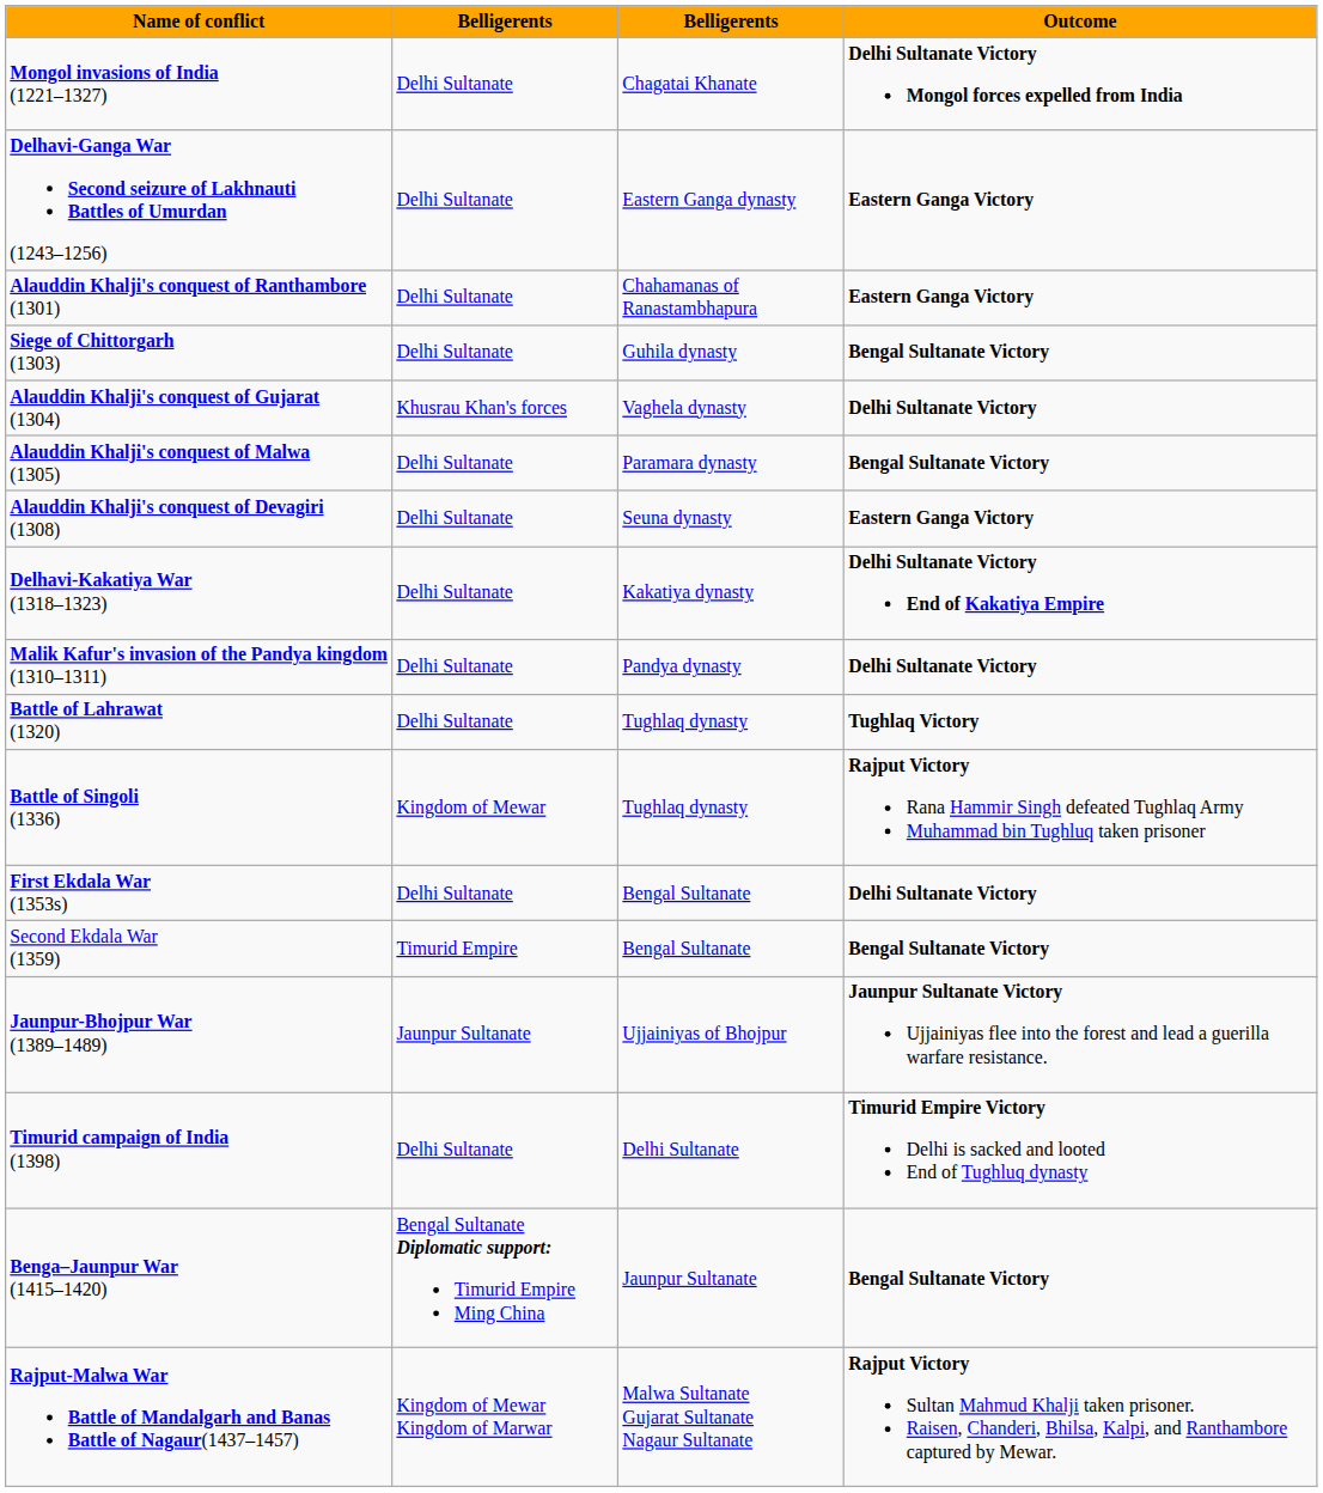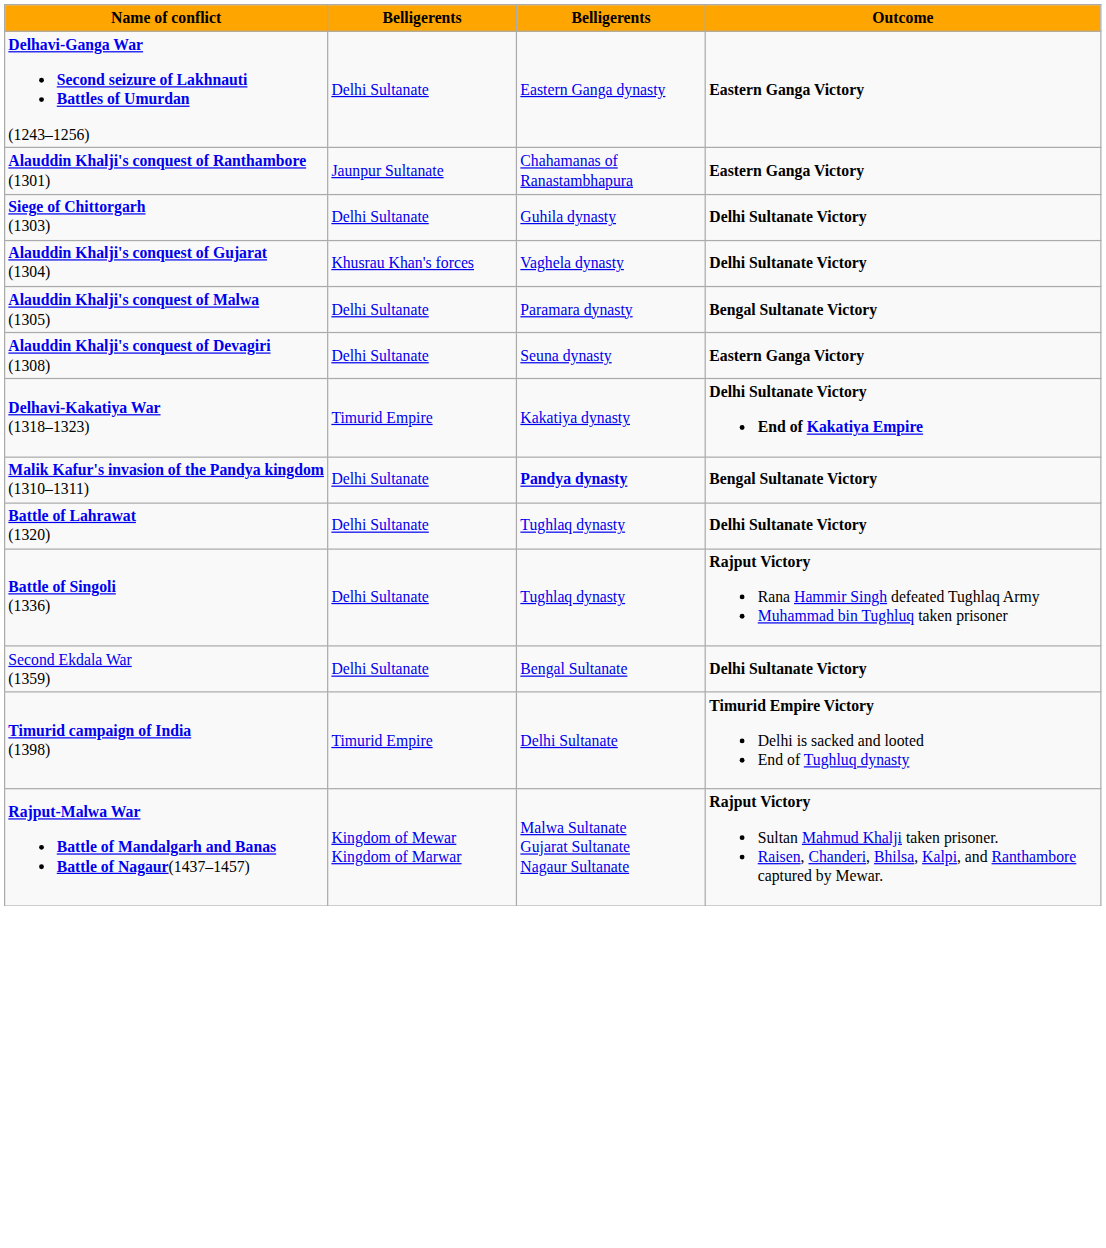 <table class="wikitable" style="font-size:small;">
 <tr>
 <th style="background:orange;"><span>Name of conflict</span></th>
 <th style="background:orange; width:150px;"><span>Belligerents</span></th>
 <th style="background:orange; width:150px;"><span>Belligerents</span></th>
 <th style="background:orange; width:320px;"><span>Outcome</span></th>
-</tr>
-<tr>
-<td><strong><a href='#'>Mongol invasions of India</a></strong><br>(1221–1327)</td>
-<td> <a href='#'>Delhi Sultanate</a></td>
-<td><a href='#'>Chagatai Khanate</a></td>
-<td><strong>Delhi Sultanate Victory</strong><br><ul><li><strong>Mongol forces expelled from India</strong></li></ul></td>
 </tr>
 <tr>
 <td><strong><a href='#'>Delhavi-Ganga War</a></strong><br><ul><li><strong><a href='#'>Second seizure of Lakhnauti</a></strong></li><li><strong><a href='#'>Battles of Umurdan</a></strong></li></ul>(1243–1256)</td>
 <td> <a href='#'>Delhi Sultanate</a></td>
 <td><a href='#'>Eastern Ganga dynasty</a></td>
 <td><strong>Eastern Ganga Victory</strong></td>
 </tr>
 <tr>
 <td><strong><a href='#'>Alauddin Khalji's conquest of Ranthambore</a></strong><br>(1301)</td>
-<td> <a href='#'>Delhi Sultanate</a></td>
+<td><a href='#'>Jaunpur Sultanate</a></td>
 <td><a href='#'>Chahamanas of Ranastambhapura</a></td>
 <td><strong>Eastern Ganga Victory</strong></td>
 </tr>
 <tr>
 <td><strong><a href='#'>Siege of Chittorgarh</a></strong><br>(1303)</td>
 <td> <a href='#'>Delhi Sultanate</a></td>
 <td><a href='#'>Guhila dynasty</a></td>
-<td><strong>Bengal Sultanate Victory</strong></td>
+<td><strong>Delhi Sultanate Victory</strong></td>
 </tr>
 <tr>
 <td><strong><a href='#'>Alauddin Khalji's conquest of Gujarat</a></strong><br>(1304)</td>
 <td><a href='#'>Khusrau Khan's forces</a></td>
 <td><a href='#'>Vaghela dynasty</a></td>
 <td><strong>Delhi Sultanate Victory</strong></td>
 </tr>
 <tr>
 <td><strong><a href='#'>Alauddin Khalji's conquest of Malwa</a></strong><br>(1305)</td>
 <td> <a href='#'>Delhi Sultanate</a></td>
 <td><a href='#'>Paramara dynasty</a></td>
 <td><strong>Bengal Sultanate Victory</strong></td>
 </tr>
 <tr>
 <td><strong><a href='#'>Alauddin Khalji's conquest of Devagiri</a></strong><br>(1308)</td>
 <td> <a href='#'>Delhi Sultanate</a></td>
 <td><a href='#'>Seuna dynasty</a></td>
 <td><strong>Eastern Ganga Victory</strong></td>
 </tr>
 <tr>
 <td><a href='#'><strong>Delhavi-Kakatiya War</strong></a><br>(1318–1323)</td>
-<td> <a href='#'>Delhi Sultanate</a></td>
+<td> <a href='#'>Timurid Empire</a></td>
 <td><a href='#'>Kakatiya dynasty</a></td>
 <td><strong>Delhi Sultanate Victory</strong><br><ul><li><strong>End of <a href='#'>Kakatiya Empire</a></strong></li></ul></td>
 </tr>
 <tr>
 <td><strong><a href='#'>Malik Kafur's invasion of the Pandya kingdom</a></strong><br>(1310–1311)</td>
 <td> <a href='#'>Delhi Sultanate</a></td>
-<td><a href='#'>Pandya dynasty</a></td>
-<td><strong>Delhi Sultanate Victory</strong></td>
+<td><strong><a href='#'>Pandya dynasty</a></strong></td>
+<td><strong>Bengal Sultanate Victory</strong></td>
 </tr>
 <tr>
 <td><strong><a href='#'>Battle of Lahrawat</a></strong><br>(1320)</td>
 <td> <a href='#'>Delhi Sultanate</a></td>
 <td><a href='#'>Tughlaq dynasty</a></td>
-<td><strong>Tughlaq Victory</strong></td>
+<td><strong>Delhi Sultanate Victory</strong></td>
 </tr>
 <tr>
 <td><strong><a href='#'>Battle of Singoli</a></strong><br>(1336)</td>
-<td> <a href='#'>Kingdom of Mewar</a></td>
+<td> <a href='#'>Delhi Sultanate</a></td>
 <td><a href='#'>Tughlaq dynasty</a></td>
 <td><strong>Rajput Victory</strong><br><ul><li>Rana <a href='#'>Hammir Singh</a> defeated Tughlaq Army</li><li><a href='#'>Muhammad bin Tughluq</a> taken prisoner</li></ul></td>
 </tr>
 <tr>
-<td><strong><a href='#'>First Ekdala War</a></strong><br>(1353s)</td>
+<td><a href='#'>Second Ekdala War</a><br>(1359)</td>
 <td> <a href='#'>Delhi Sultanate</a></td>
 <td><a href='#'>Bengal Sultanate</a></td>
 <td><strong>Delhi Sultanate Victory</strong></td>
 </tr>
 <tr>
-<td><a href='#'>Second Ekdala War</a><br>(1359)</td>
+<td><strong><a href='#'>Timurid campaign of India</a></strong><br>(1398)</td>
 <td> <a href='#'>Timurid Empire</a></td>
-<td><a href='#'>Bengal Sultanate</a></td>
-<td><strong>Bengal Sultanate Victory</strong></td>
-</tr>
-<tr>
-<td><strong><a href='#'>Jaunpur-Bhojpur War</a></strong><br>(1389–1489)</td>
-<td><a href='#'>Jaunpur Sultanate</a></td>
-<td><a href='#'>Ujjainiyas of Bhojpur</a></td>
-<td><strong>Jaunpur Sultanate Victory</strong><br><ul><li>Ujjainiyas flee into the forest and lead a guerilla warfare resistance.</li></ul></td>
-</tr>
-<tr>
-<td><strong><a href='#'>Timurid campaign of India</a></strong><br>(1398)</td>
-<td> <a href='#'>Delhi Sultanate</a></td>
 <td> <a href='#'>Delhi Sultanate</a></td>
 <td><strong>Timurid Empire Victory</strong><br><ul><li>Delhi is sacked and looted</li><li>End of <a href='#'>Tughluq dynasty</a></li></ul></td>
-</tr>
-<tr>
-<td><strong><a href='#'>Benga–Jaunpur War</a></strong><br>(1415–1420)</td>
-<td><a href='#'>Bengal Sultanate</a><br> <strong><em>Diplomatic support:</em></strong><br><ul><li> <a href='#'>Timurid Empire</a></li><li><a href='#'>Ming China</a></li></ul></td>
-<td><a href='#'>Jaunpur Sultanate</a></td>
-<td><strong>Bengal Sultanate Victory</strong></td>
 </tr>
 <tr>
 <td><strong><a href='#'>Rajput-Malwa War</a></strong><br><ul><li><strong><a href='#'>Battle of Mandalgarh and Banas</a></strong></li><li><strong><a href='#'>Battle of Nagaur</a></strong>(1437–1457)</li></ul></td>
 <td> <a href='#'>Kingdom of Mewar</a><br> <a href='#'>Kingdom of Marwar</a></td>
 <td><a href='#'>Malwa Sultanate</a><br><a href='#'>Gujarat Sultanate</a><br><a href='#'>Nagaur Sultanate</a></td>
 <td><strong>Rajput Victory</strong><br><ul><li>Sultan <a href='#'>Mahmud Khalji</a> taken prisoner.</li><li><a href='#'>Raisen</a>, <a href='#'>Chanderi</a>, <a href='#'>Bhilsa</a>, <a href='#'>Kalpi</a>,  and  <a href='#'>Ranthambore</a> captured by Mewar.</li></ul></td>
 </tr>
 </table>
